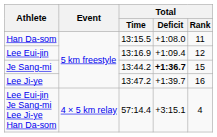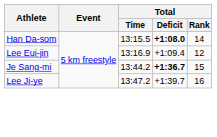 <table class="wikitable" style="font-size:90%">
 <tr>
 <th rowspan=2>Athlete</th>
 <th rowspan=2>Event</th>
 <th colspan=3>Total</th>
 </tr>
 <tr style="font-size: 95%">
 <th>Time</th>
 <th>Deficit</th>
 <th>Rank</th>
 </tr>
 <tr align=center>
 <td align=left><a href='#'>Han Da-som</a></td>
 <td align=left rowspan=4><a href='#'>5 km freestyle</a></td>
 <td>13:15.5</td>
-<td>+1:08.0</td>
-<td>11</td>
+<td><strong>+1:08.0</strong></td>
+<td>14</td>
 </tr>
 <tr align=center>
 <td align=left><a href='#'>Lee Eui-jin</a></td>
 <td>13:16.9</td>
 <td>+1:09.4</td>
 <td>12</td>
 </tr>
 <tr align=center>
 <td align=left><a href='#'>Je Sang-mi</a></td>
 <td>13:44.2</td>
 <td><strong>+1:36.7</strong></td>
 <td>15</td>
 </tr>
 <tr align=center>
 <td align=left><a href='#'>Lee Ji-ye</a></td>
 <td>13:47.2</td>
 <td>+1:39.7</td>
 <td>16</td>
 </tr>
-<tr align=center>
-<td align=left><a href='#'>Lee Eui-jin</a><br><a href='#'>Je Sang-mi</a><br><a href='#'>Lee Ji-ye</a><br><a href='#'>Han Da-som</a></td>
-<td align=left><a href='#'>4 × 5 km relay</a></td>
-<td>57:14.4</td>
-<td>+3:15.1</td>
-<td>4</td>
-</tr>
 </table>
